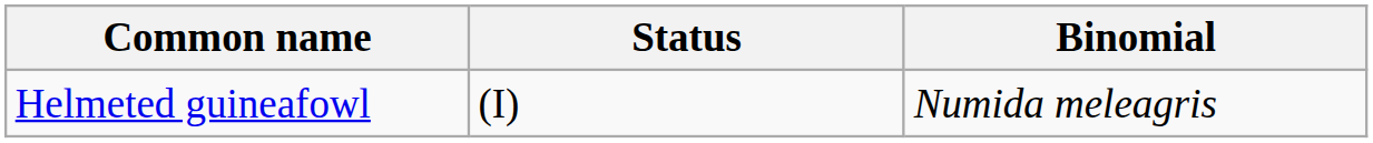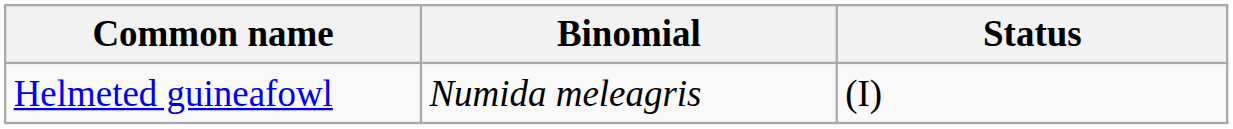 <table width=60% class="wikitable">
 <tr>
 <th width=34%>Common name</th>
+<th width=34%>Binomial</th>
 <th width=32%>Status</th>
-<th width=34%>Binomial</th>
 </tr>
 <tr>
 <td><a href='#'>Helmeted guineafowl</a></td>
+<td><em>Numida meleagris</em></td>
 <td>(I)</td>
-<td><em>Numida meleagris</em></td>
 </tr>
 </table>
